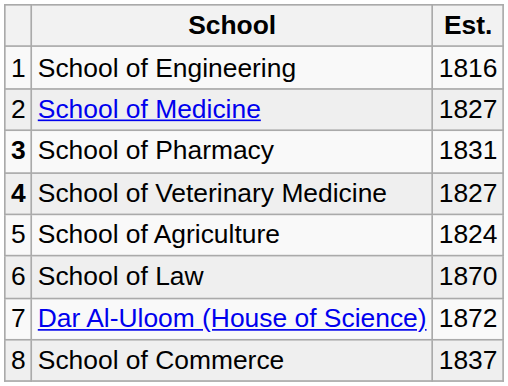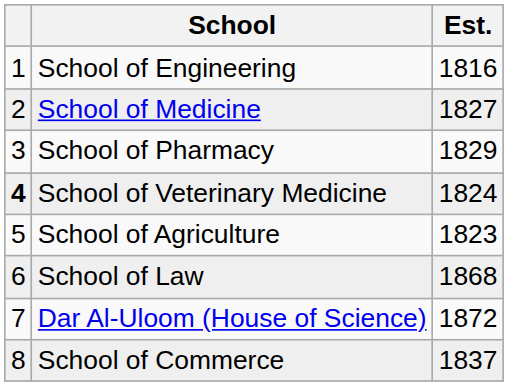 <table class="wikitable" border="1">
 <tr>
 <th></th>
 <th>School</th>
 <th>Est.</th>
 </tr>
 <tr>
 <td>1</td>
 <td>School of Engineering</td>
 <td>1816</td>
 </tr>
 <tr bgcolor="#EFEFEF">
 <td>2</td>
 <td><a href='#'>School of Medicine</a></td>
 <td>1827</td>
 </tr>
 <tr>
-<td><strong>3</strong></td>
+<td>3</td>
 <td>School of Pharmacy</td>
-<td>1831</td>
+<td>1829</td>
 </tr>
 <tr bgcolor="#EFEFEF">
 <td><strong>4</strong></td>
 <td>School of Veterinary Medicine</td>
-<td>1827</td>
+<td>1824</td>
 </tr>
 <tr>
 <td>5</td>
 <td>School of Agriculture</td>
-<td>1824</td>
+<td>1823</td>
 </tr>
 <tr bgcolor="#EFEFEF">
 <td>6</td>
 <td>School of Law</td>
-<td>1870</td>
+<td>1868</td>
 </tr>
 <tr>
 <td>7</td>
 <td><a href='#'>Dar Al-Uloom (House of Science)</a></td>
 <td>1872</td>
 </tr>
 <tr bgcolor="#EFEFEF">
 <td>8</td>
 <td>School of Commerce</td>
 <td>1837</td>
 </tr>
 </table>
